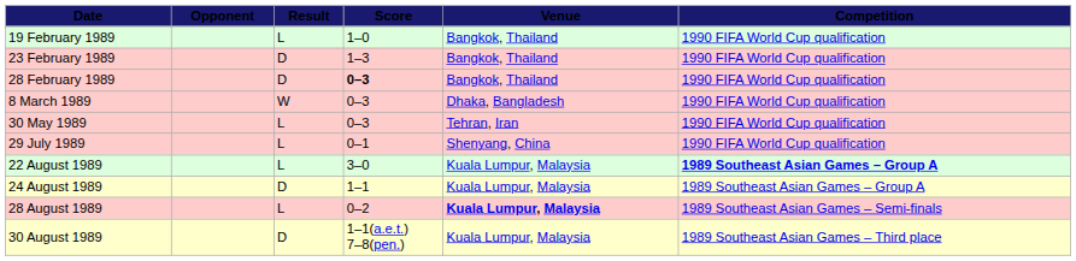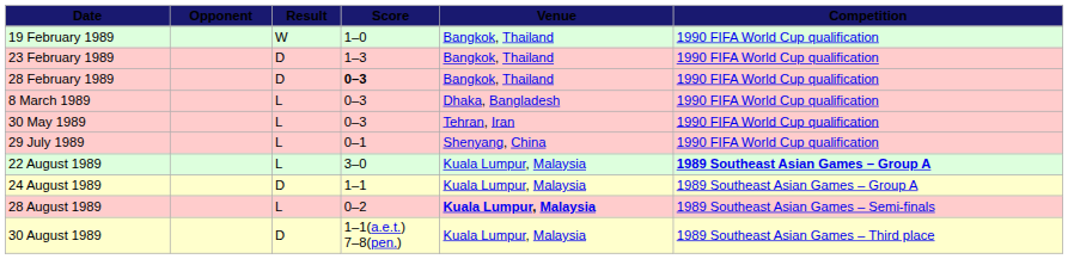 <table width=100% class="wikitable">
 <tr>
 <th style="background:#191970;"><span>Date</span></th>
 <th style="background:#191970;"><span>Opponent</span></th>
 <th style="background:#191970;"><span>Result</span></th>
 <th style="background:#191970;"><span>Score</span></th>
 <th style="background:#191970;"><span>Venue</span></th>
 <th style="background:#191970;"><span>Competition</span></th>
 </tr>
 <tr>
 </tr>
 <tr style="background:#dfd;">
 <td>19 February 1989</td>
 <td></td>
-<td>L</td>
+<td>W</td>
 <td>1–0</td>
 <td> <a href='#'>Bangkok</a>, <a href='#'>Thailand</a></td>
 <td><a href='#'>1990 FIFA World Cup qualification</a></td>
 </tr>
 <tr style="background:#fcc;">
 <td>23 February 1989</td>
 <td></td>
 <td>D</td>
 <td>1–3</td>
 <td> <a href='#'>Bangkok</a>, <a href='#'>Thailand</a></td>
 <td><a href='#'>1990 FIFA World Cup qualification</a></td>
 </tr>
 <tr style="background:#fcc;">
 <td>28 February 1989</td>
 <td></td>
 <td>D</td>
 <td><strong>0–3</strong></td>
 <td> <a href='#'>Bangkok</a>, <a href='#'>Thailand</a></td>
 <td><a href='#'>1990 FIFA World Cup qualification</a></td>
 </tr>
 <tr style="background:#fcc;">
 <td>8 March 1989</td>
 <td></td>
-<td>W</td>
+<td>L</td>
 <td>0–3</td>
 <td> <a href='#'>Dhaka</a>, <a href='#'>Bangladesh</a></td>
 <td><a href='#'>1990 FIFA World Cup qualification</a></td>
 </tr>
 <tr style="background:#fcc;">
 <td>30 May 1989</td>
 <td></td>
 <td>L</td>
 <td>0–3</td>
 <td> <a href='#'>Tehran</a>, <a href='#'>Iran</a></td>
 <td><a href='#'>1990 FIFA World Cup qualification</a></td>
 </tr>
 <tr style="background:#fcc;">
 <td>29 July 1989</td>
 <td></td>
 <td>L</td>
 <td>0–1</td>
 <td> <a href='#'>Shenyang</a>, <a href='#'>China</a></td>
 <td><a href='#'>1990 FIFA World Cup qualification</a></td>
 </tr>
 <tr style="background:#dfd;">
 <td>22 August 1989</td>
 <td></td>
 <td>L</td>
 <td>3–0</td>
 <td> <a href='#'>Kuala Lumpur</a>, <a href='#'>Malaysia</a></td>
 <td><strong><a href='#'>1989 Southeast Asian Games – Group A</a></strong></td>
 </tr>
 <tr style="background:#ffc;">
 <td>24 August 1989</td>
 <td></td>
 <td>D</td>
 <td>1–1</td>
 <td> <a href='#'>Kuala Lumpur</a>, <a href='#'>Malaysia</a></td>
 <td><a href='#'>1989 Southeast Asian Games – Group A</a></td>
 </tr>
 <tr style="background:#fcc;">
 <td>28 August 1989</td>
 <td></td>
 <td>L</td>
 <td>0–2</td>
 <td><strong> <a href='#'>Kuala Lumpur</a>, <a href='#'>Malaysia</a></strong></td>
 <td><a href='#'>1989 Southeast Asian Games – Semi-finals</a></td>
 </tr>
 <tr style="background:#ffc;">
 <td>30 August 1989</td>
 <td></td>
 <td>D</td>
 <td>1–1(<a href='#'>a.e.t.</a>)<br>7–8(<a href='#'>pen.</a>)</td>
 <td> <a href='#'>Kuala Lumpur</a>, <a href='#'>Malaysia</a></td>
 <td><a href='#'>1989 Southeast Asian Games – Third place</a></td>
 </tr>
 </table>
